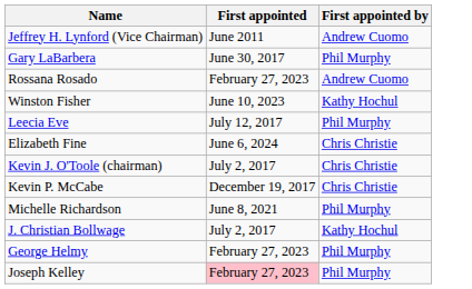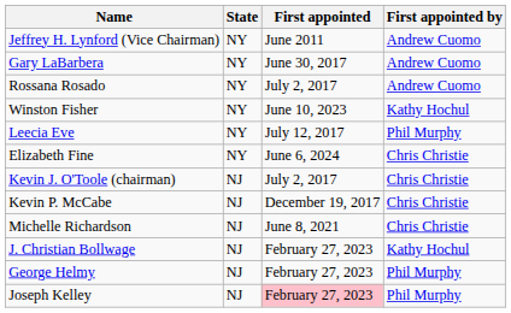 <table class="wikitable">
 <tr>
 <th>Name</th>
+<th>State</th>
 <th>First appointed</th>
 <th>First appointed by</th>
 </tr>
 <tr>
 <td><a href='#'>Jeffrey H. Lynford</a> (Vice Chairman)</td>
+<td>NY</td>
 <td>June 2011</td>
 <td><a href='#'>Andrew Cuomo</a></td>
 </tr>
 <tr>
 <td><a href='#'>Gary LaBarbera</a></td>
+<td>NY</td>
 <td>June 30, 2017</td>
-<td><a href='#'>Phil Murphy</a></td>
+<td><a href='#'>Andrew Cuomo</a></td>
 </tr>
 <tr>
 <td>Rossana Rosado</td>
-<td>February 27, 2023</td>
+<td>NY</td>
+<td>July 2, 2017</td>
 <td><a href='#'>Andrew Cuomo</a></td>
 </tr>
 <tr>
 <td>Winston Fisher</td>
+<td>NY</td>
 <td>June 10, 2023</td>
 <td><a href='#'>Kathy Hochul</a></td>
 </tr>
 <tr>
 <td><a href='#'>Leecia Eve</a></td>
+<td>NY</td>
 <td>July 12, 2017</td>
 <td><a href='#'>Phil Murphy</a></td>
 </tr>
 <tr>
 <td>Elizabeth Fine</td>
+<td>NY</td>
 <td>June 6, 2024</td>
 <td><a href='#'>Chris Christie</a></td>
 </tr>
 <tr>
 <td><a href='#'>Kevin J. O'Toole</a> (chairman)</td>
+<td>NJ</td>
 <td>July 2, 2017</td>
 <td><a href='#'>Chris Christie</a></td>
 </tr>
 <tr>
 <td>Kevin P. McCabe</td>
+<td>NJ</td>
 <td>December 19, 2017</td>
 <td><a href='#'>Chris Christie</a></td>
 </tr>
 <tr>
 <td>Michelle Richardson</td>
+<td>NJ</td>
 <td>June 8, 2021</td>
-<td><a href='#'>Phil Murphy</a></td>
+<td><a href='#'>Chris Christie</a></td>
 </tr>
 <tr>
 <td><a href='#'>J. Christian Bollwage</a></td>
-<td>July 2, 2017</td>
+<td>NJ</td>
+<td>February 27, 2023</td>
 <td><a href='#'>Kathy Hochul</a></td>
 </tr>
 <tr>
 <td><a href='#'>George Helmy</a></td>
+<td>NJ</td>
 <td>February 27, 2023</td>
 <td><a href='#'>Phil Murphy</a></td>
 </tr>
 <tr>
 <td>Joseph Kelley</td>
+<td>NJ</td>
 <td style="background: pink;">February 27, 2023</td>
 <td><a href='#'>Phil Murphy</a></td>
 </tr>
 </table>
